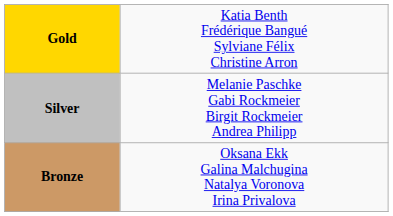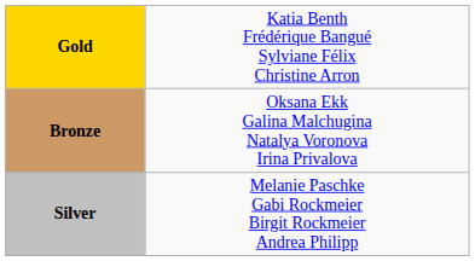 <table class="wikitable" style=" text-align:center; " width="35%">
 <tr>
 <td bgcolor="gold"><strong>Gold</strong></td>
 <td><a href='#'>Katia Benth</a><br><a href='#'>Frédérique Bangué</a><br><a href='#'>Sylviane Félix</a><br><a href='#'>Christine Arron</a><br><small><em></em></small></td>
 </tr>
 <tr>
+<td bgcolor="CC9966"><strong>Bronze</strong></td>
+<td><a href='#'>Oksana Ekk</a><br><a href='#'>Galina Malchugina</a><br><a href='#'>Natalya Voronova</a><br><a href='#'>Irina Privalova</a><br><small><em></em></small></td>
+</tr>
+<tr>
 <td bgcolor="silver"><strong>Silver</strong></td>
 <td><a href='#'>Melanie Paschke</a><br><a href='#'>Gabi Rockmeier</a><br><a href='#'>Birgit Rockmeier</a><br><a href='#'>Andrea Philipp</a><br> <small><em></em></small></td>
 </tr>
-<tr>
-<td bgcolor="CC9966"><strong>Bronze</strong></td>
-<td><a href='#'>Oksana Ekk</a><br><a href='#'>Galina Malchugina</a><br><a href='#'>Natalya Voronova</a><br><a href='#'>Irina Privalova</a><br><small><em></em></small></td>
-</tr>
 </table>
